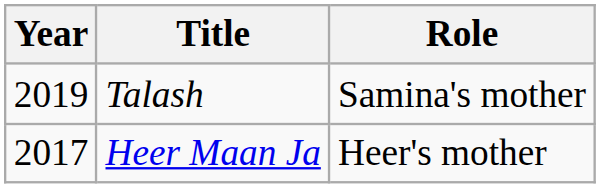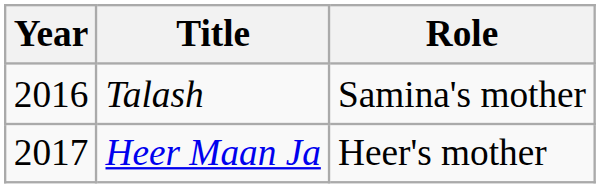 <table class="wikitable sortable plainrowheaders">
 <tr style="text-align:center;">
 <th scope="col">Year</th>
 <th scope="col">Title</th>
 <th scope="col">Role</th>
 </tr>
 <tr>
-<td>2019</td>
+<td>2016</td>
 <td><em>Talash</em></td>
 <td>Samina's mother</td>
 </tr>
 <tr>
 <td>2017</td>
 <td><em><a href='#'>Heer Maan Ja</a></em></td>
 <td>Heer's mother</td>
 </tr>
 </table>
